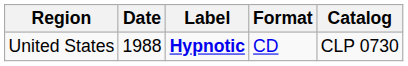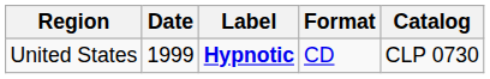 <table class="wikitable">
 <tr>
 <th>Region</th>
 <th>Date</th>
 <th>Label</th>
 <th>Format</th>
 <th>Catalog</th>
 </tr>
 <tr>
 <td>United States</td>
-<td>1988</td>
+<td>1999</td>
 <td><strong><a href='#'>Hypnotic</a></strong></td>
 <td><a href='#'>CD</a></td>
 <td>CLP 0730</td>
 </tr>
 </table>
